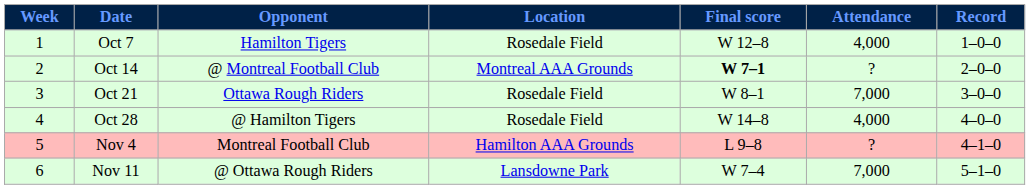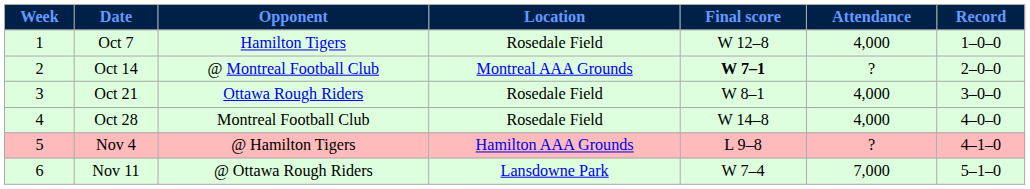 <table class="wikitable" width="80%">
 <tr align="center"  style="background:#002147;color:#6699FF;">
 <td><strong>Week</strong></td>
 <td><strong>Date</strong></td>
 <td><strong>Opponent</strong></td>
 <td><strong>Location</strong></td>
 <td><strong>Final score</strong></td>
 <td><strong>Attendance</strong></td>
 <td><strong>Record</strong></td>
 </tr>
 <tr align="center" bgcolor="#ddffdd">
 <td>1</td>
 <td>Oct 7</td>
 <td><a href='#'>Hamilton Tigers</a></td>
 <td>Rosedale Field</td>
 <td>W 12–8</td>
 <td>4,000</td>
 <td>1–0–0</td>
 </tr>
 <tr align="center" bgcolor="#ddffdd">
 <td>2</td>
 <td>Oct 14</td>
 <td>@ <a href='#'>Montreal Football Club</a></td>
 <td><a href='#'>Montreal AAA Grounds</a></td>
 <td><strong>W 7–1</strong></td>
 <td>?</td>
 <td>2–0–0</td>
 </tr>
 <tr align="center" bgcolor="#ddffdd">
 <td>3</td>
 <td>Oct 21</td>
 <td><a href='#'>Ottawa Rough Riders</a></td>
 <td>Rosedale Field</td>
 <td>W 8–1</td>
-<td>7,000</td>
+<td>4,000</td>
 <td>3–0–0</td>
 </tr>
 <tr align="center" bgcolor="#ddffdd">
 <td>4</td>
 <td>Oct 28</td>
-<td>@ Hamilton Tigers</td>
+<td>Montreal Football Club</td>
 <td>Rosedale Field</td>
 <td>W 14–8</td>
 <td>4,000</td>
 <td>4–0–0</td>
 </tr>
 <tr align="center" bgcolor="#ffbbbb">
 <td>5</td>
 <td>Nov 4</td>
-<td>Montreal Football Club</td>
+<td>@ Hamilton Tigers</td>
 <td><a href='#'>Hamilton AAA Grounds</a></td>
 <td>L 9–8</td>
 <td>?</td>
 <td>4–1–0</td>
 </tr>
 <tr align="center" bgcolor="#ddffdd">
 <td>6</td>
 <td>Nov 11</td>
 <td>@ Ottawa Rough Riders</td>
 <td><a href='#'>Lansdowne Park</a></td>
 <td>W 7–4</td>
 <td>7,000</td>
 <td>5–1–0</td>
 </tr>
 </table>
